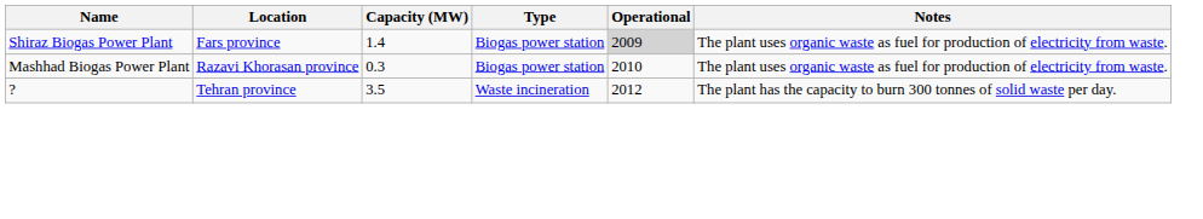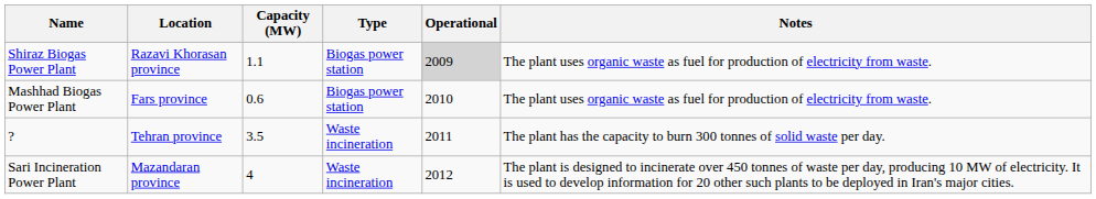 <table class="wikitable sortable">
 <tr>
 <th>Name</th>
 <th>Location</th>
 <th>Capacity (MW)</th>
 <th>Type</th>
 <th>Operational</th>
 <th>Notes</th>
 </tr>
 <tr>
 <td><a href='#'>Shiraz Biogas Power Plant</a></td>
-<td><a href='#'>Fars province</a></td>
-<td>1.4</td>
+<td><a href='#'>Razavi Khorasan province</a></td>
+<td>1.1</td>
 <td><a href='#'>Biogas power station</a></td>
 <td style="background: lightgrey;">2009</td>
 <td>The plant uses <a href='#'>organic waste</a> as fuel for production of <a href='#'>electricity from waste</a>.</td>
 </tr>
 <tr>
 <td>Mashhad Biogas Power Plant</td>
-<td><a href='#'>Razavi Khorasan province</a></td>
-<td>0.3</td>
+<td><a href='#'>Fars province</a></td>
+<td>0.6</td>
 <td><a href='#'>Biogas power station</a></td>
 <td>2010</td>
 <td>The plant uses <a href='#'>organic waste</a> as fuel for production of <a href='#'>electricity from waste</a>.</td>
 </tr>
 <tr>
 <td>?</td>
 <td><a href='#'>Tehran province</a></td>
 <td>3.5</td>
 <td><a href='#'>Waste incineration</a></td>
-<td>2012</td>
+<td>2011</td>
 <td>The plant has the capacity to burn 300 tonnes of <a href='#'>solid waste</a> per day.</td>
 </tr>
+<tr>
+<td>Sari Incineration Power Plant</td>
+<td><a href='#'>Mazandaran province</a></td>
+<td>4</td>
+<td><a href='#'>Waste incineration</a></td>
+<td>2012</td>
+<td>The plant is designed to incinerate over 450 tonnes of waste per day, producing 10 MW of electricity. It is used to develop information for 20 other such plants to be deployed in Iran's major cities.</td>
+</tr>
 </table>
